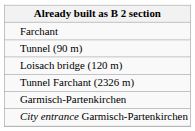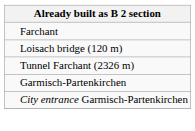 <table class="wikitable" style="float:left;">
 <tr>
 <th colspan=2>Already built as B 2 section</th>
 </tr>
 <tr>
 <td style="border-right-width:0pt;"></td>
 <td style="border-left-width:0pt;padding-left:1em;">Farchant</td>
-</tr>
-<tr>
-<td style="border-right-width:0pt;"></td>
-<td style="border-left-width:0pt;padding-left:1em;">Tunnel (90 m)</td>
 </tr>
 <tr>
 <td style="border-right-width:0pt;"></td>
 <td style="border-left-width:0pt;padding-left:1em;">Loisach bridge (120 m)</td>
 </tr>
 <tr>
 <td style="border-right-width:0pt;"></td>
 <td style="border-left-width:0pt;padding-left:1em;">Tunnel Farchant (2326 m)</td>
 </tr>
 <tr>
 <td style="border-right-width:0pt;"></td>
 <td style="border-left-width:0pt;padding-left:1em;">Garmisch-Partenkirchen</td>
 </tr>
 <tr>
 <td style="border-right-width:0pt;"></td>
 <td style="border-left-width:0pt;padding-left:1em;"><em>City entrance</em> Garmisch-Partenkirchen</td>
 </tr>
 <tr>
 </tr>
 </table>
